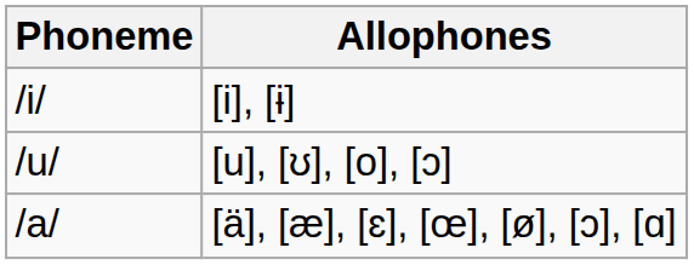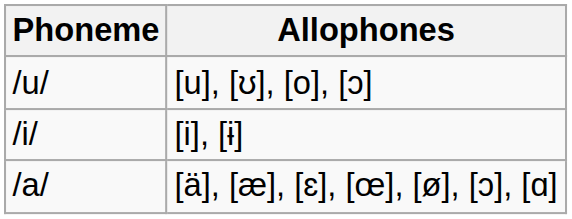 <table class="wikitable">
 <tr>
 <th>Phoneme</th>
 <th>Allophones</th>
 </tr>
 <tr>
 </tr>
 <tr>
+<td>/u/</td>
+<td>[u], [ʊ], [o], [ɔ]</td>
+</tr>
+<tr>
 <td>/i/</td>
 <td>[i], [ɨ]</td>
-</tr>
-<tr>
-<td>/u/</td>
-<td>[u], [ʊ], [o], [ɔ]</td>
 </tr>
 <tr>
 <td>/a/</td>
 <td>[ä], [æ], [ɛ], [œ], [ø], [ɔ], [ɑ]</td>
 </tr>
 </table>
